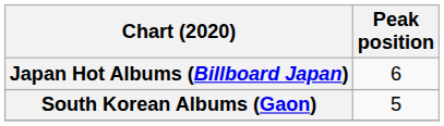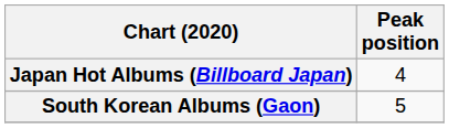 <table class="wikitable sortable plainrowheaders" style="text-align:center">
 <tr>
 <th scope="col">Chart (2020)</th>
 <th scope="col">Peak<br>position</th>
 </tr>
 <tr>
 <th scope="row">Japan Hot Albums (<em><a href='#'>Billboard Japan</a></em>)</th>
-<td>6</td>
+<td>4</td>
 </tr>
 <tr>
 </tr>
 <tr>
 <th scope="row">South Korean Albums (<a href='#'>Gaon</a>)</th>
 <td>5</td>
 </tr>
 <tr>
 </tr>
 </table>
